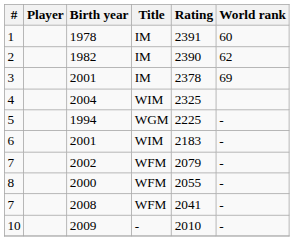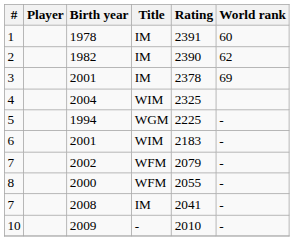 <table class="wikitable sortable">
 <tr>
 <th>#</th>
 <th>Player</th>
 <th>Birth year</th>
 <th>Title</th>
 <th>Rating</th>
 <th>World rank</th>
 </tr>
 <tr>
 <td>1</td>
 <td></td>
 <td>1978</td>
 <td>IM</td>
 <td>2391</td>
 <td>60</td>
 </tr>
 <tr>
 <td>2</td>
 <td></td>
 <td>1982</td>
 <td>IM</td>
 <td>2390</td>
 <td>62</td>
 </tr>
 <tr>
 <td>3</td>
 <td></td>
 <td>2001</td>
 <td>IM</td>
 <td>2378</td>
 <td>69</td>
 </tr>
 <tr>
 <td>4</td>
 <td></td>
 <td>2004</td>
 <td>WIM</td>
 <td>2325</td>
 <td></td>
 </tr>
 <tr>
 <td>5</td>
 <td></td>
 <td>1994</td>
 <td>WGM</td>
 <td>2225</td>
 <td>-</td>
 </tr>
 <tr>
 <td>6</td>
 <td></td>
 <td>2001</td>
 <td>WIM</td>
 <td>2183</td>
 <td>-</td>
 </tr>
 <tr>
 <td>7</td>
 <td></td>
 <td>2002</td>
 <td>WFM</td>
 <td>2079</td>
 <td>-</td>
 </tr>
 <tr>
 <td>8</td>
 <td></td>
 <td>2000</td>
 <td>WFM</td>
 <td>2055</td>
 <td>-</td>
 </tr>
 <tr>
 <td>7</td>
 <td></td>
 <td>2008</td>
-<td>WFM</td>
+<td>IM</td>
 <td>2041</td>
 <td>-</td>
 </tr>
 <tr>
 <td>10</td>
 <td></td>
 <td>2009</td>
 <td>-</td>
 <td>2010</td>
 <td>-</td>
 </tr>
 <tr>
 </tr>
 </table>
